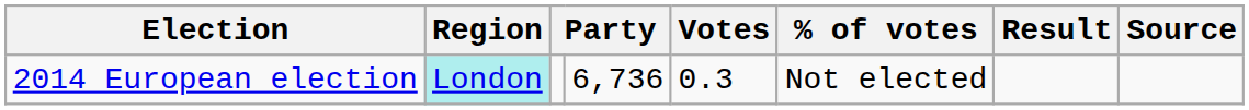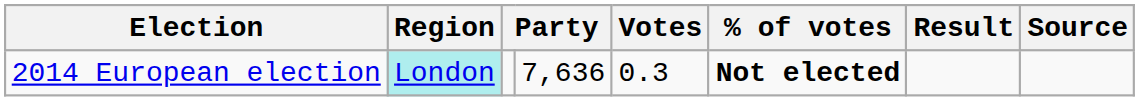 <table class="wikitable">
 <tr>
 <th>Election</th>
 <th>Region</th>
 <th colspan=2>Party</th>
 <th>Votes</th>
 <th>% of votes</th>
 <th>Result</th>
 <th>Source</th>
 </tr>
 <tr>
 <td><a href='#'>2014 European election</a></td>
 <td style="background: paleturquoise;"><a href='#'>London</a></td>
 <td></td>
-<td>6,736</td>
+<td>7,636</td>
 <td>0.3</td>
-<td>Not elected</td>
+<td><strong>Not elected</strong></td>
 <td></td>
 </tr>
 </table>
